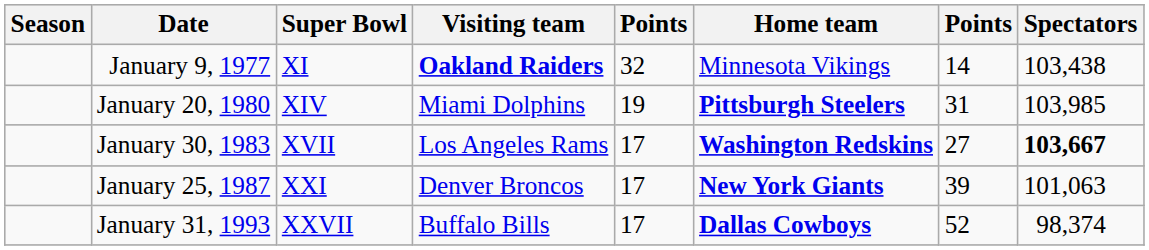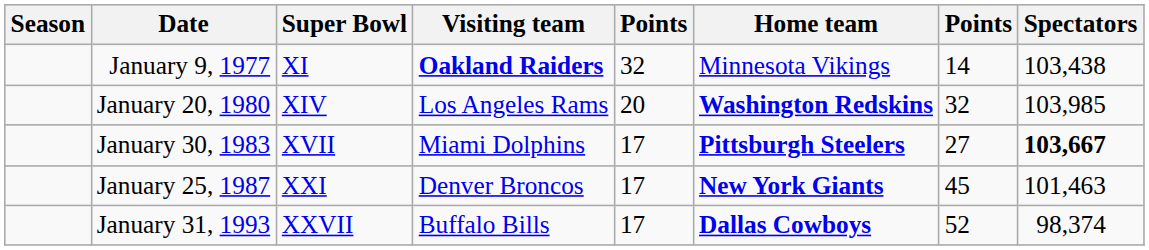 <table class="wikitable" style=font-size:100% style="text-align:center">
 <tr>
 <th>Season</th>
 <th>Date</th>
 <th>Super Bowl</th>
 <th>Visiting team</th>
 <th>Points</th>
 <th>Home team</th>
 <th>Points</th>
 <th>Spectators</th>
 </tr>
 <tr>
 <td></td>
 <td align=right>January 9, <a href='#'>1977</a></td>
 <td><a href='#'>XI</a></td>
 <td><strong><a href='#'>Oakland Raiders</a></strong></td>
 <td>32</td>
 <td><a href='#'>Minnesota Vikings</a></td>
 <td>14</td>
 <td>103,438</td>
 </tr>
 <tr>
 <td></td>
 <td>January 20, <a href='#'>1980</a></td>
 <td><a href='#'>XIV</a></td>
-<td><a href='#'>Miami Dolphins</a></td>
-<td>19</td>
-<td><strong><a href='#'>Pittsburgh Steelers</a></strong></td>
-<td>31</td>
+<td><a href='#'>Los Angeles Rams</a></td>
+<td>20</td>
+<td><strong><a href='#'>Washington Redskins</a></strong></td>
+<td>32</td>
 <td>103,985</td>
 </tr>
 <tr>
 <td></td>
 <td>January 30, <a href='#'>1983</a></td>
 <td><a href='#'>XVII</a></td>
-<td><a href='#'>Los Angeles Rams</a></td>
+<td><a href='#'>Miami Dolphins</a></td>
 <td>17</td>
-<td><strong><a href='#'>Washington Redskins</a></strong></td>
+<td><strong><a href='#'>Pittsburgh Steelers</a></strong></td>
 <td>27</td>
 <td><strong>103,667</strong></td>
 </tr>
 <tr>
 <td></td>
 <td>January 25, <a href='#'>1987</a></td>
 <td><a href='#'>XXI</a></td>
 <td><a href='#'>Denver Broncos</a></td>
 <td>17</td>
 <td><strong><a href='#'>New York Giants</a></strong></td>
-<td>39</td>
-<td>101,063</td>
+<td>45</td>
+<td>101,463</td>
 </tr>
 <tr>
 <td></td>
 <td>January 31, <a href='#'>1993</a></td>
 <td><a href='#'>XXVII</a></td>
 <td><a href='#'>Buffalo Bills</a></td>
 <td>17</td>
 <td><strong><a href='#'>Dallas Cowboys</a></strong></td>
 <td>52</td>
 <td>  98,374</td>
 </tr>
 </table>
